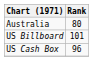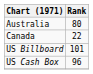 <table class="wikitable sortable">
 <tr>
 <th>Chart (1971)</th>
 <th style="text-align:center;">Rank</th>
 </tr>
 <tr>
 <td>Australia</td>
 <td style="text-align:center;">80</td>
+</tr>
+<tr>
+<td>Canada</td>
+<td style="text-align:center;">22</td>
 </tr>
 <tr>
 <td>US <em>Billboard</em></td>
 <td style="text-align:center;">101</td>
 </tr>
 <tr>
 <td>US <em>Cash Box</em></td>
 <td style="text-align:center;">96</td>
 </tr>
 <tr>
 </tr>
 </table>
